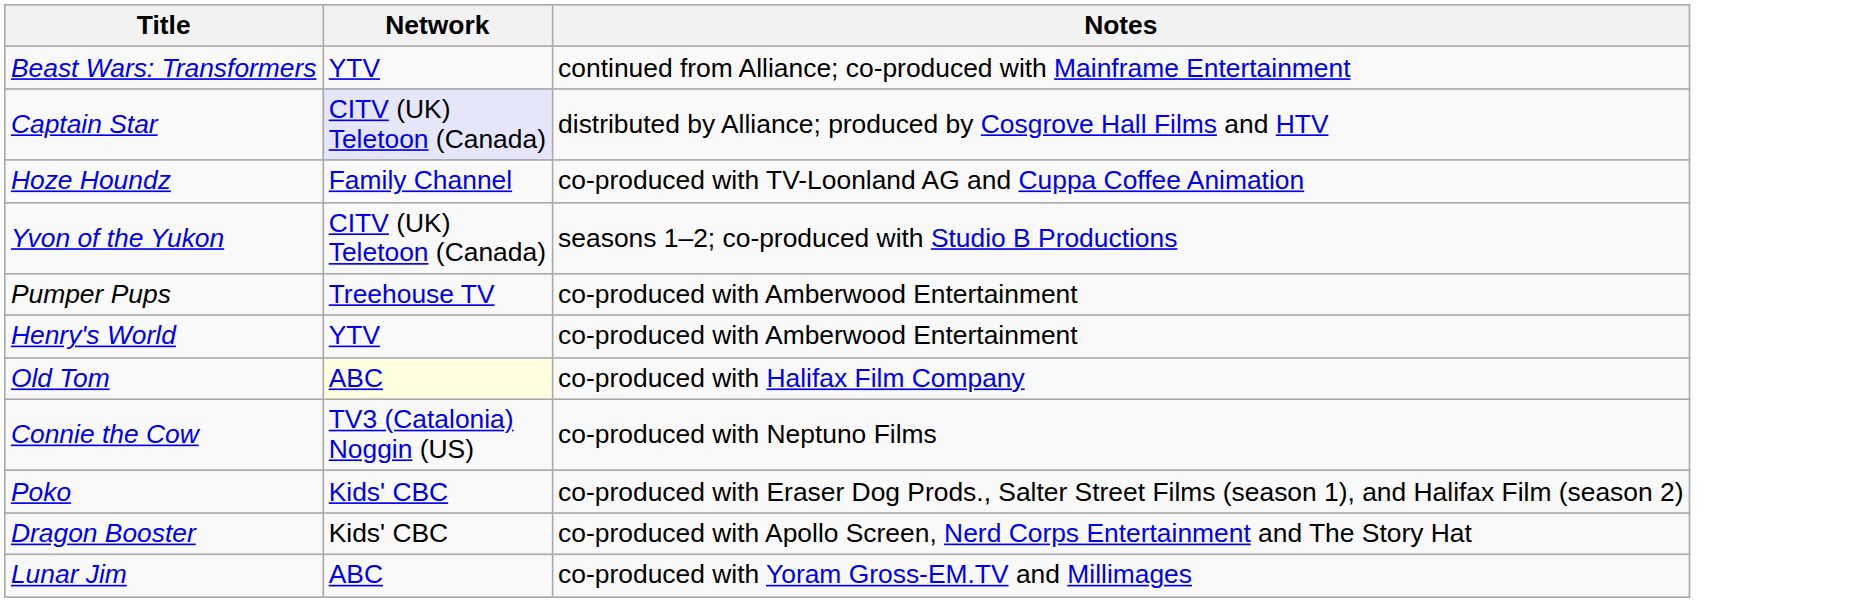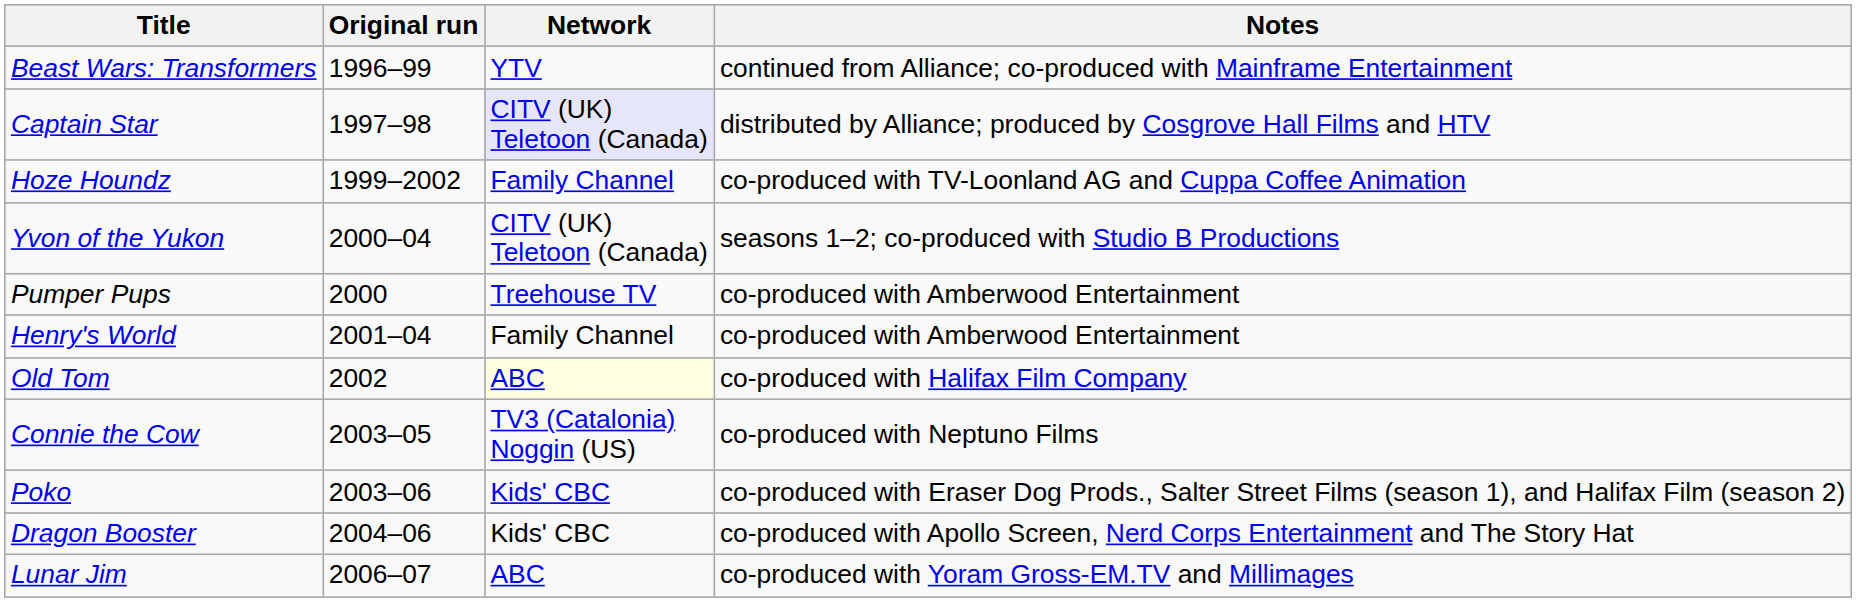 <table class="wikitable sortable">
 <tr>
 <th>Title</th>
+<th>Original run</th>
 <th>Network</th>
 <th>Notes</th>
 </tr>
 <tr>
 <td><em><a href='#'>Beast Wars: Transformers</a></em></td>
+<td>1996–99</td>
 <td><a href='#'>YTV</a></td>
 <td>continued from Alliance; co-produced with <a href='#'>Mainframe Entertainment</a></td>
 </tr>
 <tr>
 <td><em><a href='#'>Captain Star</a></em></td>
+<td>1997–98</td>
 <td style="background: lavender;"><a href='#'>CITV</a> (UK)<br><a href='#'>Teletoon</a> (Canada)</td>
 <td>distributed by Alliance; produced by <a href='#'>Cosgrove Hall Films</a> and <a href='#'>HTV</a></td>
 </tr>
 <tr>
 <td><em><a href='#'>Hoze Houndz</a></em></td>
+<td>1999–2002</td>
 <td><a href='#'>Family Channel</a></td>
 <td>co-produced with TV-Loonland AG and <a href='#'>Cuppa Coffee Animation</a></td>
 </tr>
 <tr>
 <td><em><a href='#'>Yvon of the Yukon</a></em></td>
+<td>2000–04</td>
 <td><a href='#'>CITV</a> (UK)<br><a href='#'>Teletoon</a> (Canada)</td>
 <td>seasons 1–2; co-produced with <a href='#'>Studio B Productions</a></td>
 </tr>
 <tr>
 <td><em>Pumper Pups</em></td>
+<td>2000</td>
 <td><a href='#'>Treehouse TV</a></td>
 <td>co-produced with Amberwood Entertainment</td>
 </tr>
 <tr>
 <td><em><a href='#'>Henry's World</a></em></td>
-<td><a href='#'>YTV</a></td>
+<td>2001–04</td>
+<td>Family Channel</td>
 <td>co-produced with Amberwood Entertainment</td>
 </tr>
 <tr>
 <td><em><a href='#'>Old Tom</a></em></td>
+<td>2002</td>
 <td style="background: lightyellow;"><a href='#'>ABC</a></td>
 <td>co-produced with <a href='#'>Halifax Film Company</a></td>
 </tr>
 <tr>
 <td><em><a href='#'>Connie the Cow</a></em></td>
+<td>2003–05</td>
 <td><a href='#'>TV3 (Catalonia)</a><br><a href='#'>Noggin</a> (US)</td>
 <td>co-produced with Neptuno Films</td>
 </tr>
 <tr>
 <td><em><a href='#'>Poko</a></em></td>
+<td>2003–06</td>
 <td><a href='#'>Kids' CBC</a></td>
 <td>co-produced with Eraser Dog Prods., Salter Street Films (season 1), and Halifax Film (season 2)</td>
 </tr>
 <tr>
 <td><em><a href='#'>Dragon Booster</a></em></td>
+<td>2004–06</td>
 <td>Kids' CBC</td>
 <td>co-produced with Apollo Screen, <a href='#'>Nerd Corps Entertainment</a> and The Story Hat</td>
 </tr>
 <tr>
 <td><em><a href='#'>Lunar Jim</a></em></td>
+<td>2006–07</td>
 <td><a href='#'>ABC</a></td>
 <td>co-produced with <a href='#'>Yoram Gross-EM.TV</a> and <a href='#'>Millimages</a></td>
 </tr>
 </table>
